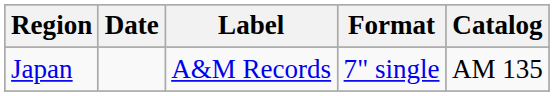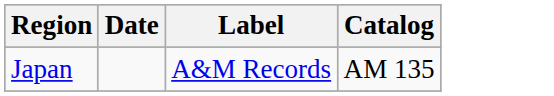 <table class="wikitable">
 <tr>
 <th>Region</th>
 <th>Date</th>
 <th>Label</th>
-<th>Format</th>
 <th>Catalog</th>
 </tr>
 <tr>
 <td><a href='#'>Japan</a></td>
 <td></td>
 <td><a href='#'>A&M Records</a></td>
-<td><a href='#'>7" single</a></td>
 <td>AM 135</td>
 </tr>
 </table>
